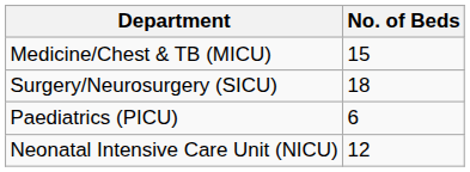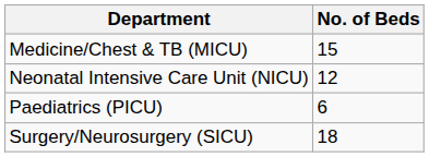 <table class="wikitable">
 <tr>
 <th>Department</th>
 <th>No. of Beds</th>
 </tr>
 <tr>
 <td>Medicine/Chest & TB (MICU)</td>
 <td>15</td>
 </tr>
 <tr>
-<td>Surgery/Neurosurgery (SICU)</td>
-<td>18</td>
+<td>Neonatal Intensive Care Unit (NICU)</td>
+<td>12</td>
 </tr>
 <tr>
 <td>Paediatrics (PICU)</td>
 <td>6</td>
 </tr>
 <tr>
-<td>Neonatal Intensive Care Unit (NICU)</td>
-<td>12</td>
+<td>Surgery/Neurosurgery (SICU)</td>
+<td>18</td>
 </tr>
 </table>
